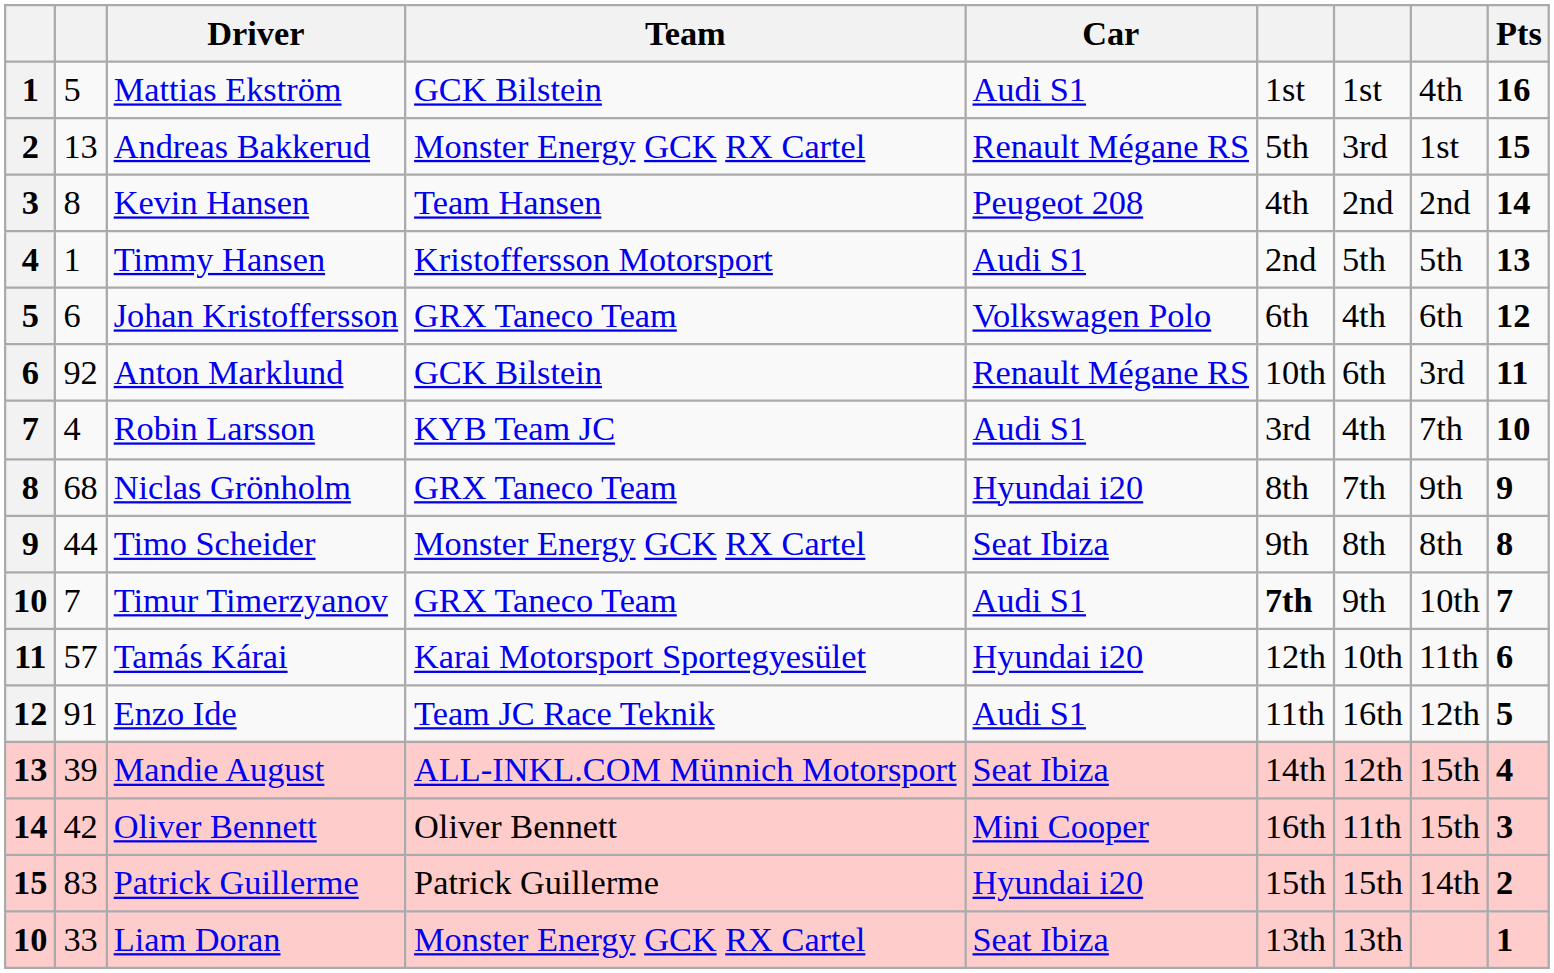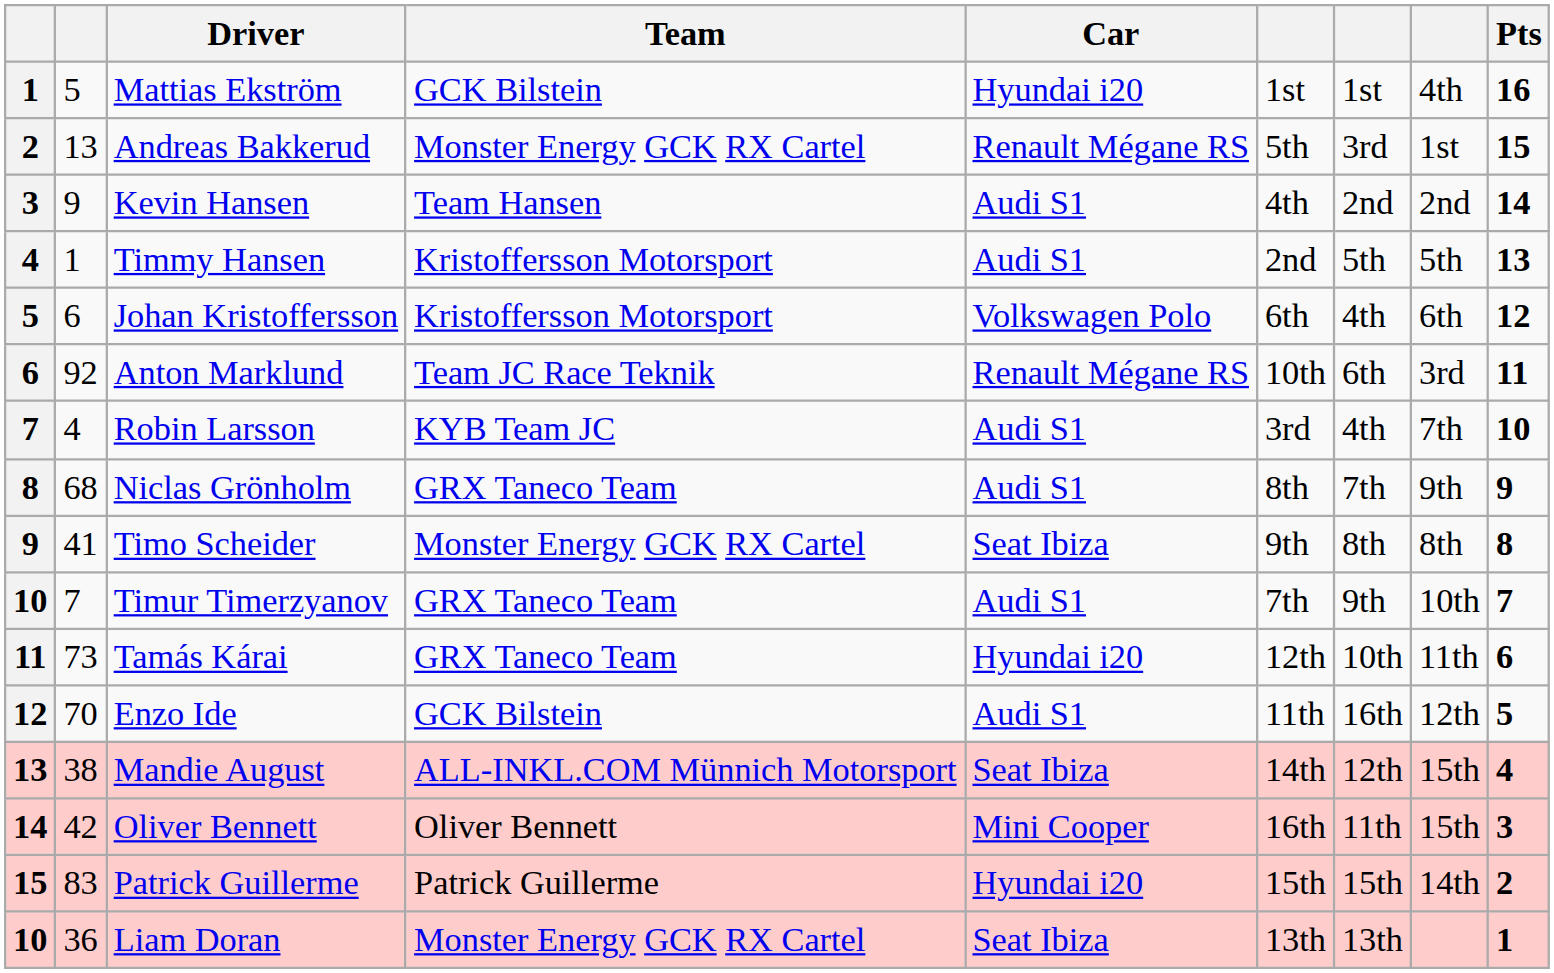 <table class="wikitable" style="font-size:95%">
 <tr>
 <th></th>
 <th></th>
 <th>Driver</th>
 <th>Team</th>
 <th>Car</th>
 <th></th>
 <th></th>
 <th></th>
 <th>Pts</th>
 </tr>
 <tr>
 <th>1</th>
 <td>5</td>
 <td> <a href='#'>Mattias Ekström</a></td>
 <td><a href='#'>GCK Bilstein</a></td>
-<td><a href='#'>Audi S1</a></td>
+<td><a href='#'>Hyundai i20</a></td>
 <td>1st</td>
 <td>1st</td>
 <td>4th</td>
 <td><strong>16</strong></td>
 </tr>
 <tr>
 <th>2</th>
 <td>13</td>
 <td> <a href='#'>Andreas Bakkerud</a></td>
 <td><a href='#'>Monster Energy</a> <a href='#'>GCK</a> <a href='#'>RX Cartel</a></td>
 <td><a href='#'>Renault Mégane RS</a></td>
 <td>5th</td>
 <td>3rd</td>
 <td>1st</td>
 <td><strong>15</strong></td>
 </tr>
 <tr>
 <th>3</th>
-<td>8</td>
+<td>9</td>
 <td> <a href='#'>Kevin Hansen</a></td>
 <td><a href='#'>Team Hansen</a></td>
-<td><a href='#'>Peugeot 208</a></td>
+<td><a href='#'>Audi S1</a></td>
 <td>4th</td>
 <td>2nd</td>
 <td>2nd</td>
 <td><strong>14</strong></td>
 </tr>
 <tr>
 <th>4</th>
 <td>1</td>
 <td> <a href='#'>Timmy Hansen</a></td>
 <td><a href='#'>Kristoffersson Motorsport</a></td>
 <td><a href='#'>Audi S1</a></td>
 <td>2nd</td>
 <td>5th</td>
 <td>5th</td>
 <td><strong>13</strong></td>
 </tr>
 <tr>
 <th>5</th>
 <td>6</td>
 <td> <a href='#'>Johan Kristoffersson</a></td>
-<td><a href='#'>GRX Taneco Team</a></td>
+<td><a href='#'>Kristoffersson Motorsport</a></td>
 <td><a href='#'>Volkswagen Polo</a></td>
 <td>6th</td>
 <td>4th</td>
 <td>6th</td>
 <td><strong>12</strong></td>
 </tr>
 <tr>
 <th>6</th>
 <td>92</td>
 <td> <a href='#'>Anton Marklund</a></td>
-<td><a href='#'>GCK Bilstein</a></td>
+<td><a href='#'>Team JC Race Teknik</a></td>
 <td><a href='#'>Renault Mégane RS</a></td>
 <td>10th</td>
 <td>6th</td>
 <td>3rd</td>
 <td><strong>11</strong></td>
 </tr>
 <tr>
 <th>7</th>
 <td>4</td>
 <td> <a href='#'>Robin Larsson</a></td>
 <td><a href='#'>KYB Team JC</a></td>
 <td><a href='#'>Audi S1</a></td>
 <td>3rd</td>
 <td>4th</td>
 <td>7th</td>
 <td><strong>10</strong></td>
 </tr>
 <tr>
 <th>8</th>
 <td>68</td>
 <td> <a href='#'>Niclas Grönholm</a></td>
 <td><a href='#'>GRX Taneco Team</a></td>
-<td><a href='#'>Hyundai i20</a></td>
+<td><a href='#'>Audi S1</a></td>
 <td>8th</td>
 <td>7th</td>
 <td>9th</td>
 <td><strong>9</strong></td>
 </tr>
 <tr>
 <th>9</th>
-<td>44</td>
+<td>41</td>
 <td> <a href='#'>Timo Scheider</a></td>
 <td><a href='#'>Monster Energy</a> <a href='#'>GCK</a> <a href='#'>RX Cartel</a></td>
 <td><a href='#'>Seat Ibiza</a></td>
 <td>9th</td>
 <td>8th</td>
 <td>8th</td>
 <td><strong>8</strong></td>
 </tr>
 <tr>
 <th>10</th>
 <td>7</td>
 <td> <a href='#'>Timur Timerzyanov</a></td>
 <td><a href='#'>GRX Taneco Team</a></td>
 <td><a href='#'>Audi S1</a></td>
-<td><strong>7th</strong></td>
+<td>7th</td>
 <td>9th</td>
 <td>10th</td>
 <td><strong>7</strong></td>
 </tr>
 <tr>
 <th>11</th>
-<td>57</td>
+<td>73</td>
 <td> <a href='#'>Tamás Kárai</a></td>
-<td><a href='#'>Karai Motorsport Sportegyesület</a></td>
+<td><a href='#'>GRX Taneco Team</a></td>
 <td><a href='#'>Hyundai i20</a></td>
 <td>12th</td>
 <td>10th</td>
 <td>11th</td>
 <td><strong>6</strong></td>
 </tr>
 <tr>
 <th>12</th>
-<td>91</td>
+<td>70</td>
 <td> <a href='#'>Enzo Ide</a></td>
-<td><a href='#'>Team JC Race Teknik</a></td>
+<td><a href='#'>GCK Bilstein</a></td>
 <td><a href='#'>Audi S1</a></td>
 <td>11th</td>
 <td>16th</td>
 <td>12th</td>
 <td><strong>5</strong></td>
 </tr>
 <tr>
 <th style="background:#ffcccc;">13</th>
-<td style="background:#ffcccc;">39</td>
+<td style="background:#ffcccc;">38</td>
 <td style="background:#ffcccc;"> <a href='#'>Mandie August</a></td>
 <td style="background:#ffcccc;"><a href='#'>ALL-INKL.COM Münnich Motorsport</a></td>
 <td style="background:#ffcccc;"><a href='#'>Seat Ibiza</a></td>
 <td style="background:#ffcccc;">14th</td>
 <td style="background:#ffcccc;">12th</td>
 <td style="background:#ffcccc;">15th</td>
 <td style="background:#ffcccc;"><strong>4</strong></td>
 </tr>
 <tr>
 <th style="background:#ffcccc;">14</th>
 <td style="background:#ffcccc;">42</td>
 <td style="background:#ffcccc;"> <a href='#'>Oliver Bennett</a></td>
 <td style="background:#ffcccc;">Oliver Bennett</td>
 <td style="background:#ffcccc;"><a href='#'>Mini Cooper</a></td>
 <td style="background:#ffcccc;">16th</td>
 <td style="background:#ffcccc;">11th</td>
 <td style="background:#ffcccc;">15th</td>
 <td style="background:#ffcccc;"><strong>3</strong></td>
 </tr>
 <tr>
 <th style="background:#ffcccc;">15</th>
 <td style="background:#ffcccc;">83</td>
 <td style="background:#ffcccc;"> <a href='#'>Patrick Guillerme</a></td>
 <td style="background:#ffcccc;">Patrick Guillerme</td>
 <td style="background:#ffcccc;"><a href='#'>Hyundai i20</a></td>
 <td style="background:#ffcccc;">15th</td>
 <td style="background:#ffcccc;">15th</td>
 <td style="background:#ffcccc;">14th</td>
 <td style="background:#ffcccc;"><strong>2</strong></td>
 </tr>
 <tr>
 <th style="background:#ffcccc;">10</th>
-<td style="background:#ffcccc;">33</td>
+<td style="background:#ffcccc;">36</td>
 <td style="background:#ffcccc;"> <a href='#'>Liam Doran</a></td>
 <td style="background:#ffcccc;"><a href='#'>Monster Energy</a> <a href='#'>GCK</a> <a href='#'>RX Cartel</a></td>
 <td style="background:#ffcccc;"><a href='#'>Seat Ibiza</a></td>
 <td style="background:#ffcccc;">13th</td>
 <td style="background:#ffcccc;">13th</td>
 <td style="background:#ffcccc;"></td>
 <td style="background:#ffcccc;"><strong>1</strong></td>
 </tr>
 </table>
